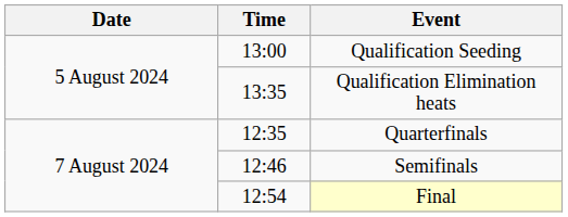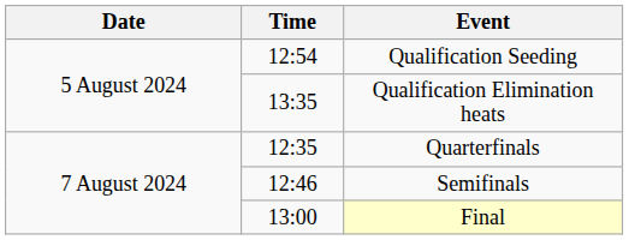 <table class = "wikitable" style="text-align:center;">
 <tr>
 <th width=168>Date</th>
 <th width=68>Time</th>
 <th width=200>Event</th>
 </tr>
 <tr>
 <td rowspan=2>5 August 2024</td>
-<td>13:00</td>
+<td>12:54</td>
 <td>Qualification Seeding</td>
 </tr>
 <tr>
 <td>13:35</td>
 <td>Qualification Elimination heats</td>
 </tr>
 <tr>
 <td rowspan=3>7 August 2024</td>
 <td>12:35</td>
 <td>Quarterfinals</td>
 </tr>
 <tr>
 <td>12:46</td>
 <td>Semifinals</td>
 </tr>
 <tr>
-<td>12:54</td>
+<td>13:00</td>
 <td bgcolor=ffffcc>Final</td>
 </tr>
 </table>
